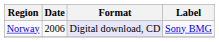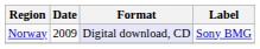 <table class=wikitable>
 <tr>
 <th>Region</th>
 <th>Date</th>
 <th>Format</th>
 <th>Label</th>
 </tr>
 <tr>
 <td><a href='#'>Norway</a></td>
-<td>2006</td>
+<td>2009</td>
 <td style="background: lavender;">Digital download, CD</td>
 <td><a href='#'>Sony BMG</a></td>
 </tr>
 <tr>
 </tr>
 </table>
